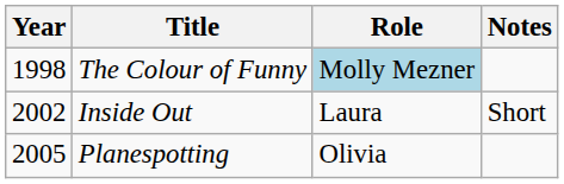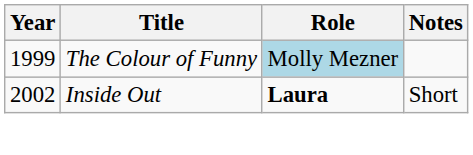 <table class="wikitable sortable plainrowheaders">
 <tr style="text-align:center;">
 <th scope="col">Year</th>
 <th scope="col">Title</th>
 <th scope="col">Role</th>
 <th scope="col">Notes</th>
 </tr>
 <tr>
-<td>1998</td>
+<td>1999</td>
 <td><em>The Colour of Funny</em></td>
 <td style="background: lightblue;">Molly Mezner</td>
 <td></td>
 </tr>
 <tr>
 <td>2002</td>
 <td><em>Inside Out</em></td>
-<td>Laura</td>
+<td><strong>Laura</strong></td>
 <td>Short</td>
 </tr>
-<tr>
-<td>2005</td>
-<td><em>Planespotting</em></td>
-<td>Olivia</td>
-<td></td>
-</tr>
 </table>
